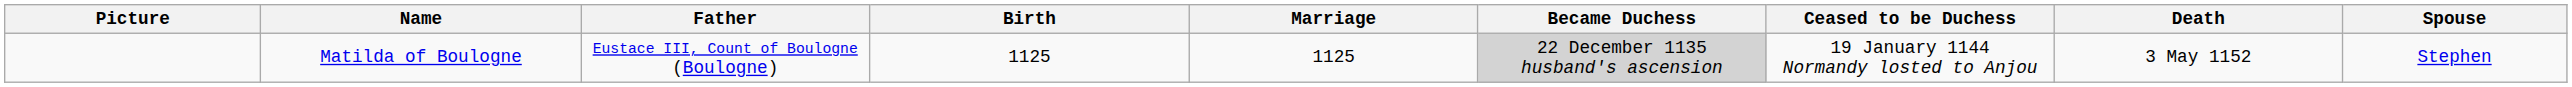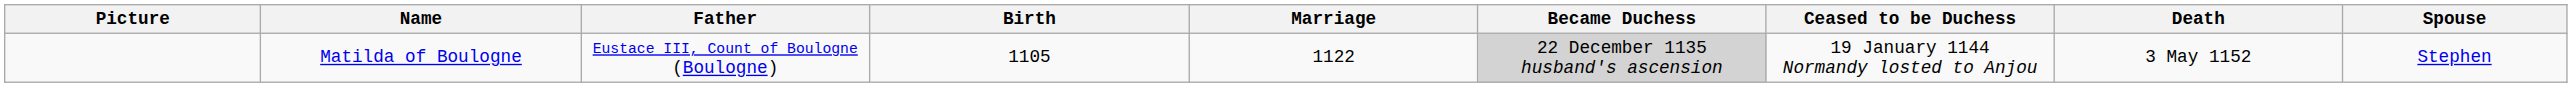 <table style="width:95%;" class="wikitable">
 <tr>
 <th style="width:8%;">Picture</th>
 <th style="width:10%;">Name</th>
 <th style="width:9%;">Father</th>
 <th style="width:10%;">Birth</th>
 <th style="width:9%;">Marriage</th>
 <th style="width:9%;">Became Duchess</th>
 <th style="width:9%;">Ceased to be Duchess</th>
 <th style="width:9%;">Death</th>
 <th style="width:7%;">Spouse</th>
 </tr>
 <tr>
 <td style="text-align:center;"></td>
 <td style="text-align:center;"><a href='#'>Matilda of Boulogne</a><br></td>
 <td style="text-align:center;"><small><a href='#'>Eustace III, Count of Boulogne</a></small><br>(<a href='#'>Boulogne</a>)</td>
-<td style="text-align:center;">1125</td>
-<td style="text-align:center;">1125</td>
+<td style="text-align:center;">1105</td>
+<td style="text-align:center;">1122</td>
 <td style="background: lightgrey; text-align:center;">22 December 1135<br><em>husband's ascension</em></td>
 <td style="text-align:center;">19 January 1144<br><em>Normandy losted to Anjou</em></td>
 <td style="text-align:center;">3 May 1152</td>
 <td style="text-align:center;"><a href='#'>Stephen</a></td>
 </tr>
 </table>
